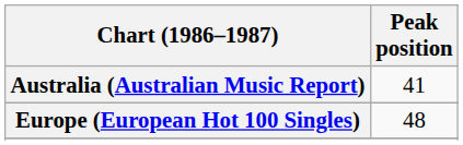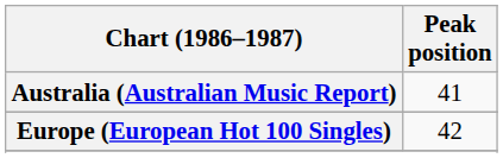 <table class="wikitable sortable plainrowheaders" style="text-align:center">
 <tr>
 <th>Chart (1986–1987)</th>
 <th>Peak<br>position</th>
 </tr>
 <tr>
 <th scope="row">Australia (<a href='#'>Australian Music Report</a>)</th>
 <td>41</td>
 </tr>
 <tr>
 </tr>
 <tr>
 </tr>
 <tr>
 <th scope="row">Europe (<a href='#'>European Hot 100 Singles</a>)</th>
-<td>48</td>
+<td>42</td>
 </tr>
 <tr>
 </tr>
 <tr>
 </tr>
 <tr>
 </tr>
 <tr>
 </tr>
 <tr>
 </tr>
 <tr>
 </tr>
 <tr>
 </tr>
 </table>
